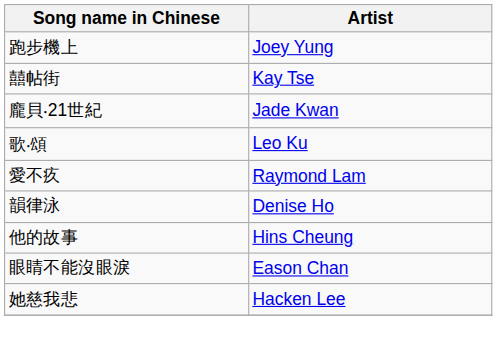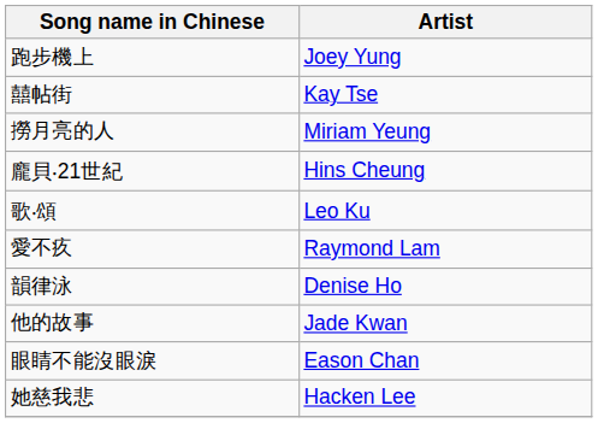 <table class="wikitable">
 <tr>
 <th width=40%>Song name in Chinese</th>
 <th width=40%>Artist</th>
 </tr>
 <tr>
 <td>跑步機上</td>
 <td><a href='#'>Joey Yung</a></td>
 </tr>
 <tr>
 <td>囍帖街</td>
 <td><a href='#'>Kay Tse</a></td>
 </tr>
 <tr>
+<td>撈月亮的人</td>
+<td><a href='#'>Miriam Yeung</a></td>
+</tr>
+<tr>
 <td>龐貝‧21世紀</td>
-<td><a href='#'>Jade Kwan</a></td>
+<td><a href='#'>Hins Cheung</a></td>
 </tr>
 <tr>
 <td>歌‧頌</td>
 <td><a href='#'>Leo Ku</a></td>
 </tr>
 <tr>
 <td>愛不疚</td>
 <td><a href='#'>Raymond Lam</a></td>
 </tr>
 <tr>
 <td>韻律泳</td>
 <td><a href='#'>Denise Ho</a></td>
 </tr>
 <tr>
 <td>他的故事</td>
-<td><a href='#'>Hins Cheung</a></td>
+<td><a href='#'>Jade Kwan</a></td>
 </tr>
 <tr>
 <td>眼睛不能沒眼淚</td>
 <td><a href='#'>Eason Chan</a></td>
 </tr>
 <tr>
 <td>她慈我悲</td>
 <td><a href='#'>Hacken Lee</a></td>
 </tr>
 <tr>
 </tr>
 </table>
